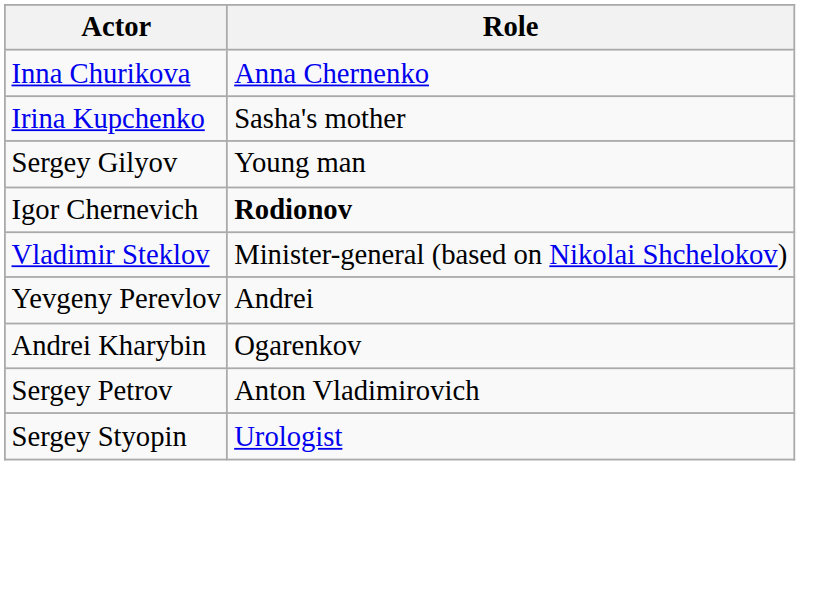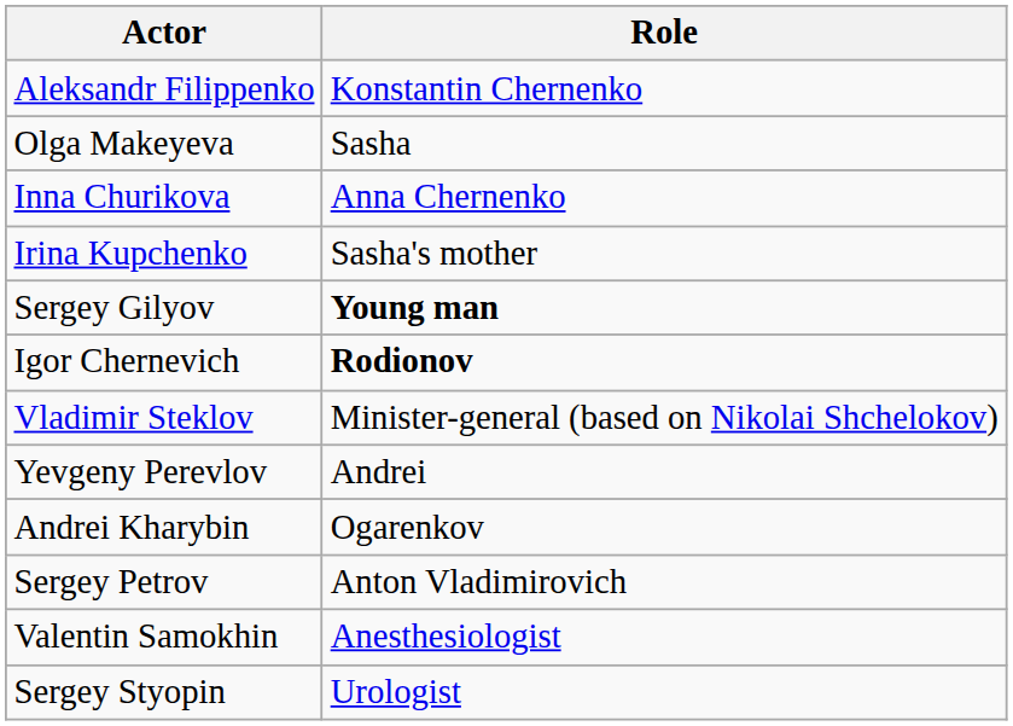 <table class="wikitable">
 <tr>
 <th>Actor</th>
 <th>Role</th>
+</tr>
+<tr>
+<td><a href='#'>Aleksandr Filippenko</a></td>
+<td><a href='#'>Konstantin Chernenko</a></td>
+</tr>
+<tr>
+<td>Olga Makeyeva</td>
+<td>Sasha</td>
 </tr>
 <tr>
 <td><a href='#'>Inna Churikova</a></td>
 <td><a href='#'>Anna Chernenko</a></td>
 </tr>
 <tr>
 <td><a href='#'>Irina Kupchenko</a></td>
 <td>Sasha's mother</td>
 </tr>
 <tr>
 <td>Sergey Gilyov</td>
-<td>Young man</td>
+<td><strong>Young man</strong></td>
 </tr>
 <tr>
 <td>Igor Chernevich</td>
 <td><strong>Rodionov</strong></td>
 </tr>
 <tr>
 <td><a href='#'>Vladimir Steklov</a></td>
 <td>Minister-general (based on <a href='#'>Nikolai Shchelokov</a>)</td>
 </tr>
 <tr>
 <td>Yevgeny Perevlov</td>
 <td>Andrei</td>
 </tr>
 <tr>
 <td>Andrei Kharybin</td>
 <td>Ogarenkov</td>
 </tr>
 <tr>
 <td>Sergey Petrov</td>
 <td>Anton Vladimirovich</td>
 </tr>
 <tr>
+<td>Valentin Samokhin</td>
+<td><a href='#'>Anesthesiologist</a></td>
+</tr>
+<tr>
 <td>Sergey Styopin</td>
 <td><a href='#'>Urologist</a></td>
 </tr>
 </table>
